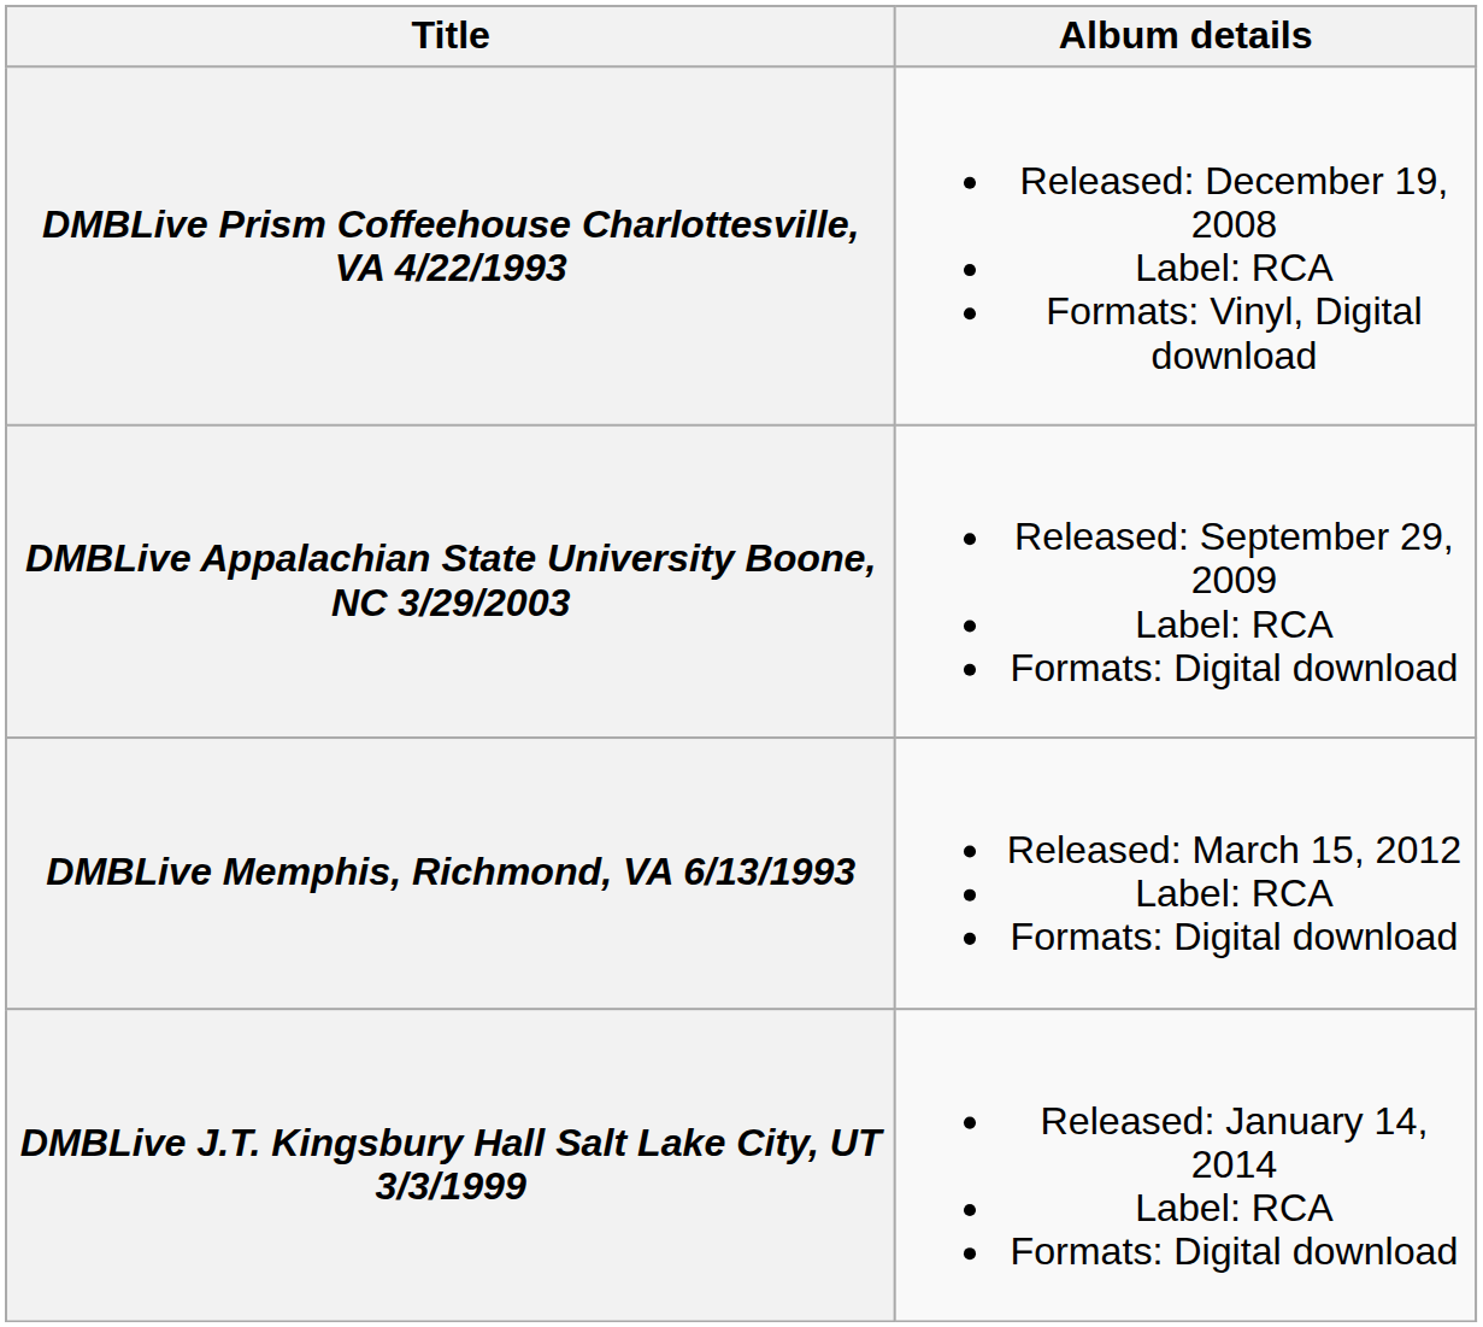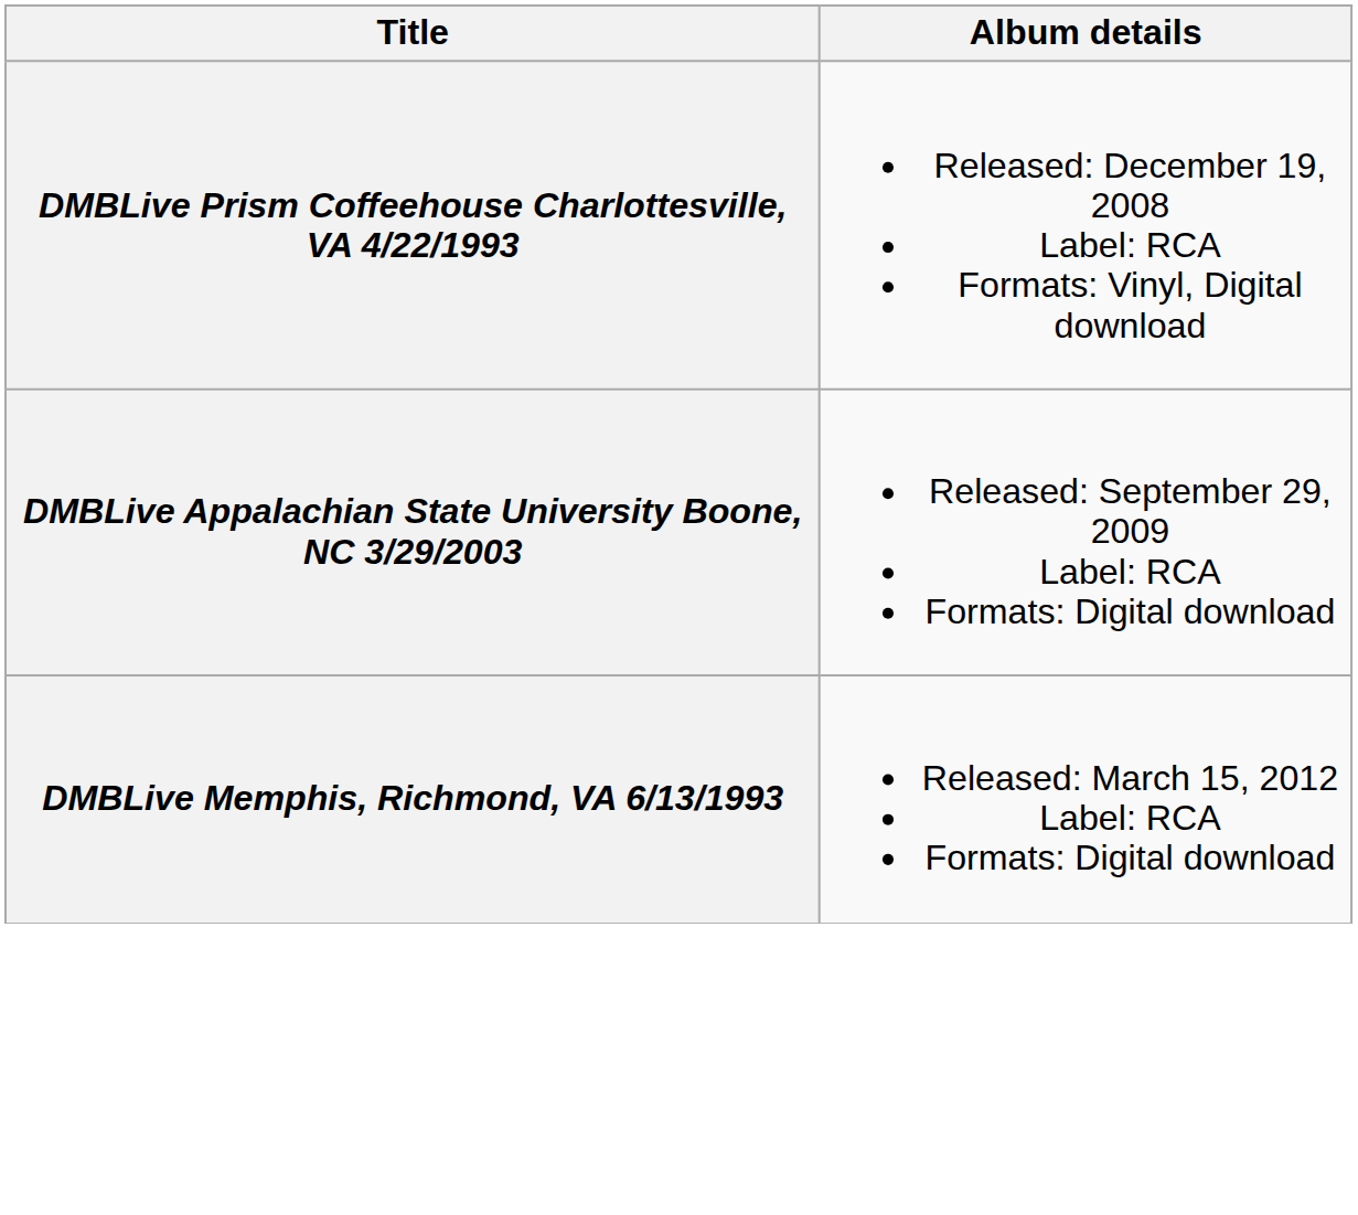 <table class="wikitable plainrowheaders" style="text-align:center;">
 <tr>
 <th scope="col" style="width:30em;">Title</th>
 <th scope="col" style="width:18em;">Album details</th>
 </tr>
 <tr>
 <th scope="row"><em>DMBLive Prism Coffeehouse Charlottesville, VA 4/22/1993</em></th>
 <td><br><ul><li>Released: December 19, 2008</li><li>Label: RCA</li><li>Formats: Vinyl, Digital download</li></ul></td>
 </tr>
 <tr>
 <th scope="row"><em>DMBLive Appalachian State University Boone, NC 3/29/2003</em></th>
 <td><br><ul><li>Released: September 29, 2009</li><li>Label: RCA</li><li>Formats: Digital download</li></ul></td>
 </tr>
 <tr>
 <th scope="row"><em>DMBLive Memphis, Richmond, VA 6/13/1993</em></th>
 <td><br><ul><li>Released: March 15, 2012</li><li>Label: RCA</li><li>Formats: Digital download</li></ul></td>
 </tr>
-<tr>
-<th scope="row"><em>DMBLive  J.T. Kingsbury Hall Salt Lake City, UT 3/3/1999</em></th>
-<td><br><ul><li>Released: January 14, 2014</li><li>Label: RCA</li><li>Formats: Digital download</li></ul></td>
-</tr>
 </table>
